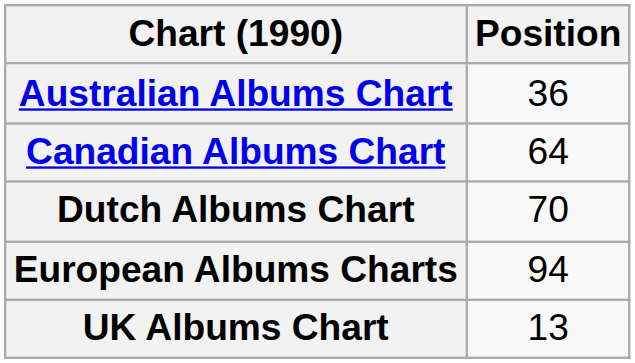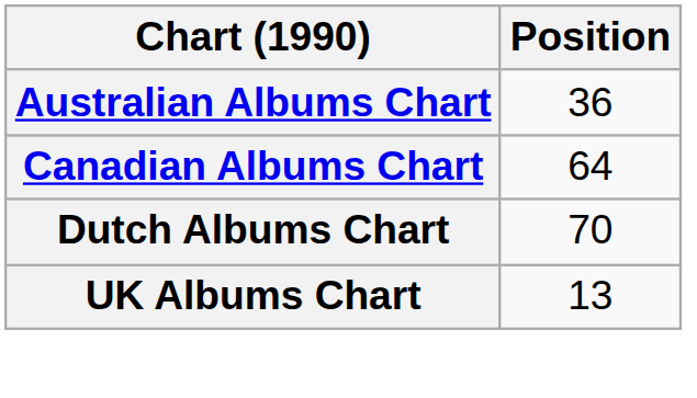 <table class="wikitable plainrowheaders sortable" style="text-align:center;">
 <tr>
 <th>Chart (1990)</th>
 <th>Position</th>
 </tr>
 <tr>
 <th scope="row"><a href='#'>Australian Albums Chart</a></th>
 <td>36</td>
 </tr>
 <tr>
 <th scope="row"><a href='#'>Canadian Albums Chart</a></th>
 <td>64</td>
 </tr>
 <tr>
 <th scope="row">Dutch Albums Chart</th>
 <td>70</td>
 </tr>
 <tr>
-<th scope="row">European Albums Charts</th>
-<td>94</td>
-</tr>
-<tr>
 <th scope="row">UK Albums Chart</th>
 <td>13</td>
 </tr>
 </table>
